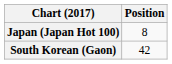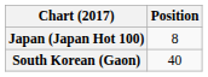 <table class="wikitable sortable plainrowheaders" style="text-align:center">
 <tr>
 <th scope="col">Chart (2017)</th>
 <th scope="col">Position</th>
 </tr>
 <tr>
 <th scope="row">Japan (Japan Hot 100)</th>
 <td>8</td>
 </tr>
 <tr>
 <th scope="row">South Korean (Gaon)</th>
-<td>42</td>
+<td>40</td>
 </tr>
 </table>
